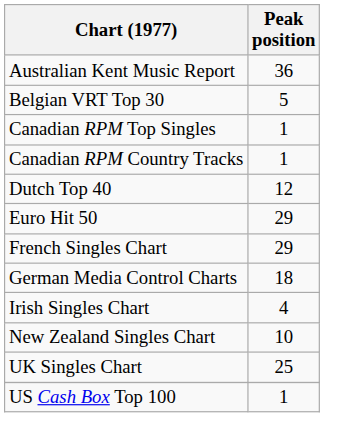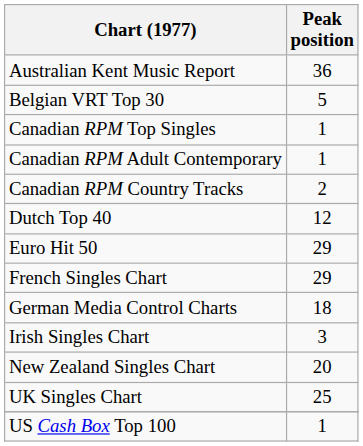 <table class="wikitable sortable">
 <tr>
 <th>Chart (1977)</th>
 <th>Peak<br>position</th>
 </tr>
 <tr>
 <td>Australian Kent Music Report</td>
 <td style="text-align:center;">36</td>
 </tr>
 <tr>
 <td>Belgian VRT Top 30</td>
 <td style="text-align:center;">5</td>
 </tr>
 <tr>
 <td>Canadian <em>RPM</em> Top Singles</td>
 <td style="text-align:center;">1</td>
 </tr>
 <tr>
+<td>Canadian <em>RPM</em> Adult Contemporary</td>
+<td style="text-align:center;">1</td>
+</tr>
+<tr>
 <td>Canadian <em>RPM</em> Country Tracks</td>
-<td style="text-align:center;">1</td>
+<td style="text-align:center;">2</td>
 </tr>
 <tr>
 <td>Dutch Top 40</td>
 <td style="text-align:center;">12</td>
 </tr>
 <tr>
 <td>Euro Hit 50</td>
 <td style="text-align:center;">29</td>
 </tr>
 <tr>
 <td>French Singles Chart</td>
 <td style="text-align:center;">29</td>
 </tr>
 <tr>
 <td>German Media Control Charts</td>
 <td style="text-align:center;">18</td>
 </tr>
 <tr>
 <td>Irish Singles Chart</td>
-<td style="text-align:center;">4</td>
+<td style="text-align:center;">3</td>
 </tr>
 <tr>
 <td>New Zealand Singles Chart</td>
-<td style="text-align:center;">10</td>
+<td style="text-align:center;">20</td>
 </tr>
 <tr>
 <td>UK Singles Chart</td>
 <td style="text-align:center;">25</td>
 </tr>
 <tr>
 </tr>
 <tr>
 </tr>
 <tr>
 </tr>
 <tr>
 <td>US <em><a href='#'>Cash Box</a></em> Top 100</td>
 <td style="text-align:center;">1</td>
 </tr>
 </table>
